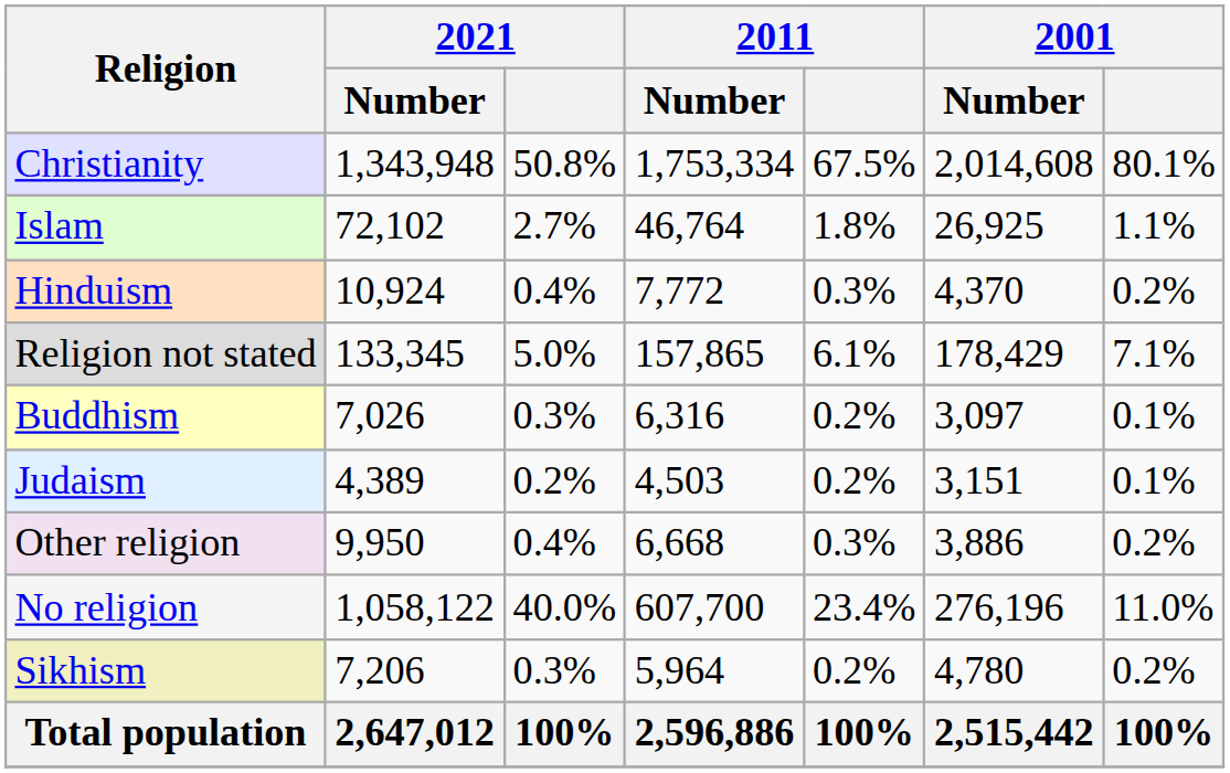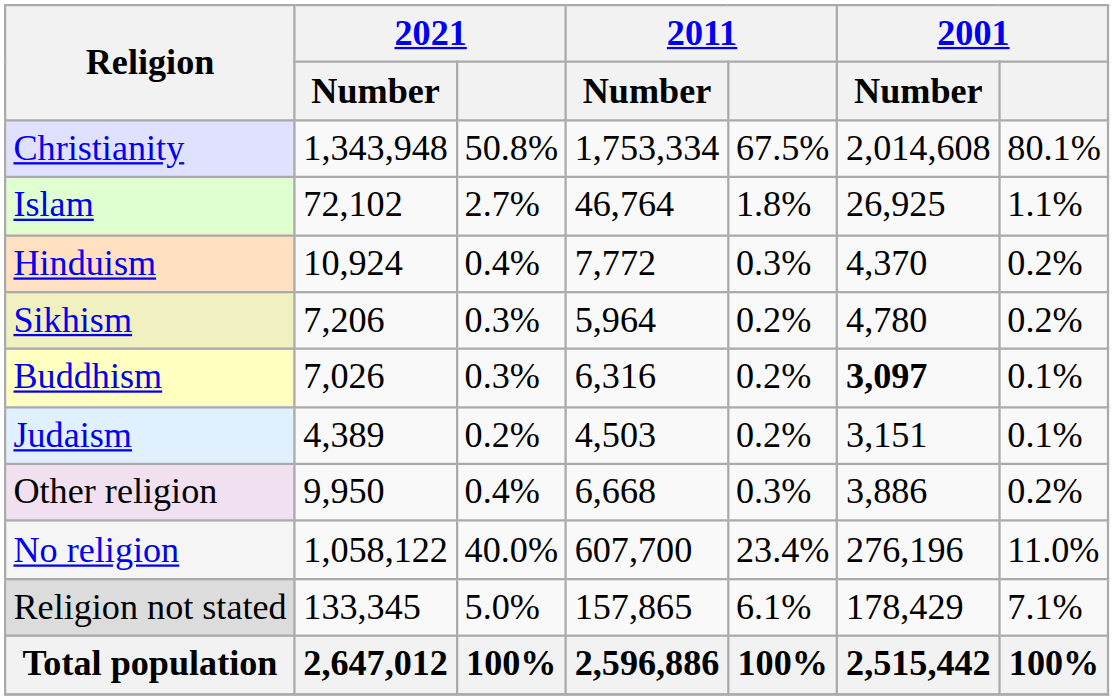 <table class="wikitable sortable">
 <tr>
 <th rowspan="2">Religion</th>
 <th colspan="2"><a href='#'>2021</a></th>
 <th colspan="2"><a href='#'>2011</a></th>
 <th colspan="2"><a href='#'>2001</a></th>
 </tr>
 <tr>
 <th>Number</th>
 <th></th>
 <th>Number</th>
 <th></th>
 <th>Number</th>
 <th></th>
 </tr>
 <tr>
 <td style="background:#E0E0FF;"><a href='#'>Christianity</a></td>
 <td>1,343,948</td>
 <td>50.8%</td>
 <td>1,753,334</td>
 <td>67.5%</td>
 <td>2,014,608</td>
 <td>80.1%</td>
 </tr>
 <tr>
 <td style="background:#E0FFD0;"><a href='#'>Islam</a></td>
 <td>72,102</td>
 <td>2.7%</td>
 <td>46,764</td>
 <td>1.8%</td>
 <td>26,925</td>
 <td>1.1%</td>
 </tr>
 <tr>
 <td style="background:#FFE0C0;"><a href='#'>Hinduism</a></td>
 <td>10,924</td>
 <td>0.4%</td>
 <td>7,772</td>
 <td>0.3%</td>
 <td>4,370</td>
 <td>0.2%</td>
 </tr>
 <tr>
-<td style="background:#DCDCDC;">Religion not stated</td>
-<td>133,345</td>
-<td>5.0%</td>
-<td>157,865</td>
-<td>6.1%</td>
-<td>178,429</td>
-<td>7.1%</td>
+<td style="background:#F0F0C0;"><a href='#'>Sikhism</a></td>
+<td>7,206</td>
+<td>0.3%</td>
+<td>5,964</td>
+<td>0.2%</td>
+<td>4,780</td>
+<td>0.2%</td>
 </tr>
 <tr>
 <td style="background:#FFFFC0;"><a href='#'>Buddhism</a></td>
 <td>7,026</td>
 <td>0.3%</td>
 <td>6,316</td>
 <td>0.2%</td>
-<td>3,097</td>
+<td><strong>3,097</strong></td>
 <td>0.1%</td>
 </tr>
 <tr>
 <td style="background:#E0F0FF;"><a href='#'>Judaism</a></td>
 <td>4,389</td>
 <td>0.2%</td>
 <td>4,503</td>
 <td>0.2%</td>
 <td>3,151</td>
 <td>0.1%</td>
 </tr>
 <tr>
 <td style="background:#F0E0F0;">Other religion</td>
 <td>9,950</td>
 <td>0.4%</td>
 <td>6,668</td>
 <td>0.3%</td>
 <td>3,886</td>
 <td>0.2%</td>
 </tr>
 <tr>
 <td style="background:#F5F5F5;"><a href='#'>No religion</a></td>
 <td>1,058,122</td>
 <td>40.0%</td>
 <td>607,700</td>
 <td>23.4%</td>
 <td>276,196</td>
 <td>11.0%</td>
 </tr>
 <tr>
-<td style="background:#F0F0C0;"><a href='#'>Sikhism</a></td>
-<td>7,206</td>
-<td>0.3%</td>
-<td>5,964</td>
-<td>0.2%</td>
-<td>4,780</td>
-<td>0.2%</td>
+<td style="background:#DCDCDC;">Religion not stated</td>
+<td>133,345</td>
+<td>5.0%</td>
+<td>157,865</td>
+<td>6.1%</td>
+<td>178,429</td>
+<td>7.1%</td>
 </tr>
 <tr>
 <th>Total population</th>
 <th><strong>2,647,012</strong></th>
 <th><strong>100%</strong></th>
 <th><strong>2,596,886</strong></th>
 <th><strong>100%</strong></th>
 <th><strong>2,515,442</strong></th>
 <th><strong>100%</strong></th>
 </tr>
 <tr>
 </tr>
 </table>
